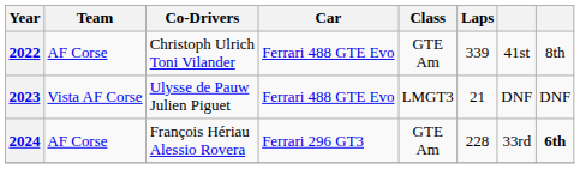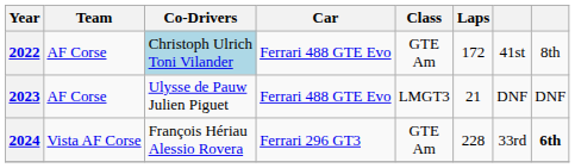 <table class="wikitable" style="text-align:center; font-size:90%">
 <tr>
 <th>Year</th>
 <th>Team</th>
 <th>Co-Drivers</th>
 <th>Car</th>
 <th>Class</th>
 <th>Laps</th>
 <th></th>
 <th></th>
 </tr>
 <tr>
 <th><a href='#'>2022</a></th>
 <td align="left"> <a href='#'>AF Corse</a></td>
-<td align="left"> Christoph Ulrich<br> <a href='#'>Toni Vilander</a></td>
+<td align="left" style="background: lightblue;"> Christoph Ulrich<br> <a href='#'>Toni Vilander</a></td>
 <td align="left"><a href='#'>Ferrari 488 GTE Evo</a></td>
 <td>GTE<br>Am</td>
-<td>339</td>
+<td>172</td>
 <td>41st</td>
 <td>8th</td>
 </tr>
 <tr>
 <th><a href='#'>2023</a></th>
-<td align="left"> <a href='#'>Vista AF Corse</a></td>
+<td align="left"> <a href='#'>AF Corse</a></td>
 <td align="left"> <a href='#'>Ulysse de Pauw</a><br> Julien Piguet</td>
 <td align="left"><a href='#'>Ferrari 488 GTE Evo</a></td>
 <td>LMGT3</td>
 <td>21</td>
 <td>DNF</td>
 <td>DNF</td>
 </tr>
 <tr>
 <th><a href='#'>2024</a></th>
-<td align="left"> <a href='#'>AF Corse</a></td>
+<td align="left"> <a href='#'>Vista AF Corse</a></td>
 <td align="left"> François Hériau<br> <a href='#'>Alessio Rovera</a></td>
 <td align="left"><a href='#'>Ferrari 296 GT3</a></td>
 <td>GTE<br>Am</td>
 <td>228</td>
 <td>33rd</td>
 <td><strong>6th</strong></td>
 </tr>
 <tr>
 </tr>
 </table>
